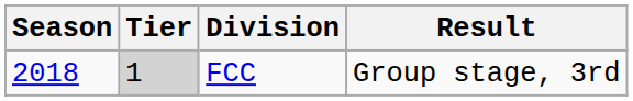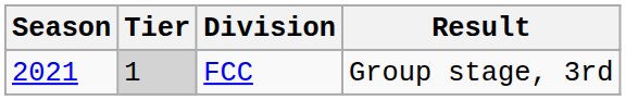 <table class="wikitable">
 <tr>
 <th>Season</th>
 <th>Tier</th>
 <th>Division</th>
 <th>Result</th>
 </tr>
 <tr>
-<td><a href='#'>2018</a></td>
+<td><a href='#'>2021</a></td>
 <td style="background: lightgrey;">1</td>
 <td><a href='#'>FCC</a></td>
 <td>Group stage, 3rd</td>
 </tr>
 </table>
